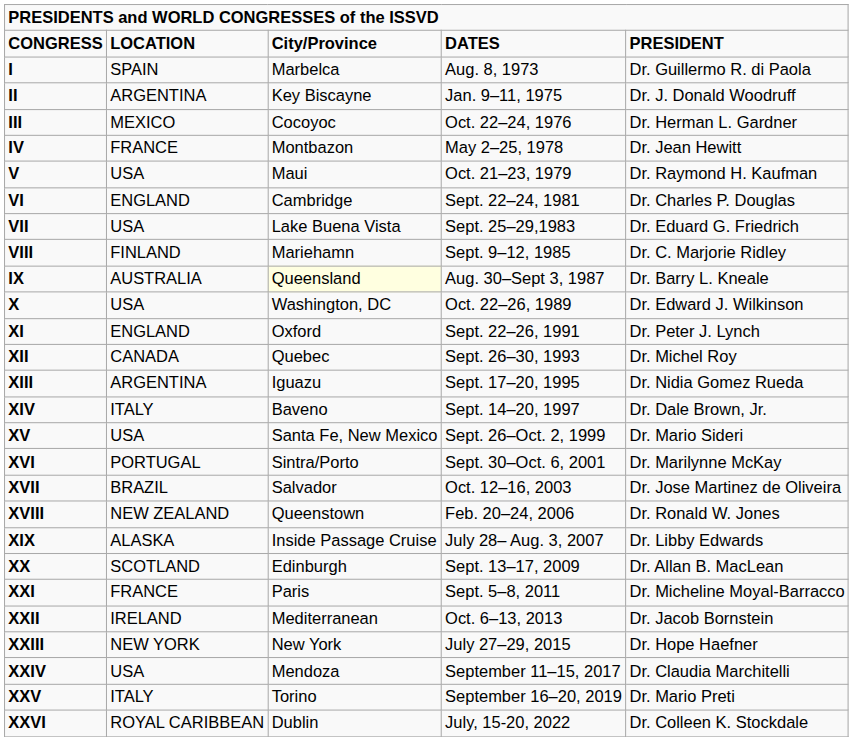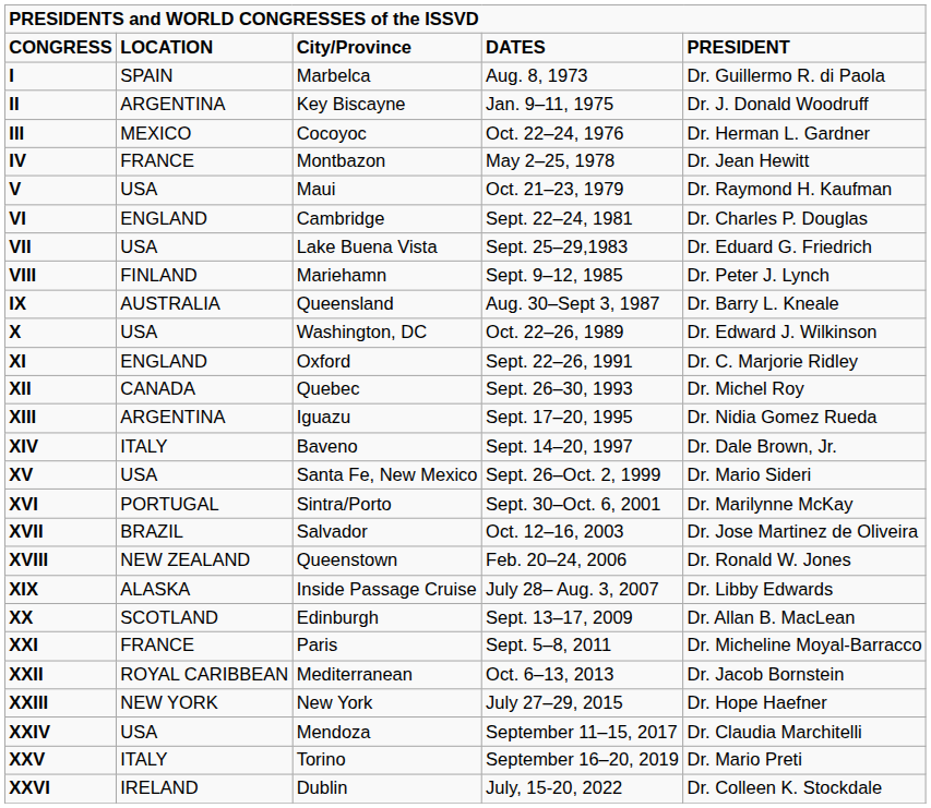 <table class="wikitable">
 <tr>
 <td colspan="5"><strong>PRESIDENTS and WORLD CONGRESSES of the ISSVD</strong></td>
 </tr>
 <tr>
 <td><strong>CONGRESS</strong></td>
 <td><strong>LOCATION</strong></td>
 <td><strong>City/Province</strong></td>
 <td><strong>DATES</strong></td>
 <td><strong>PRESIDENT</strong></td>
 </tr>
 <tr>
 <td><strong>I</strong></td>
 <td>SPAIN</td>
 <td>Marbelca</td>
 <td>Aug. 8, 1973</td>
 <td>Dr. Guillermo R. di Paola</td>
 </tr>
 <tr>
 <td><strong>II</strong></td>
 <td>ARGENTINA</td>
 <td>Key Biscayne</td>
 <td>Jan. 9–11, 1975</td>
 <td>Dr. J. Donald Woodruff</td>
 </tr>
 <tr>
 <td><strong>III</strong></td>
 <td>MEXICO</td>
 <td>Cocoyoc</td>
 <td>Oct. 22–24, 1976</td>
 <td>Dr. Herman L. Gardner</td>
 </tr>
 <tr>
 <td><strong>IV</strong></td>
 <td>FRANCE</td>
 <td>Montbazon</td>
 <td>May 2–25, 1978</td>
 <td>Dr. Jean Hewitt</td>
 </tr>
 <tr>
 <td><strong>V</strong></td>
 <td>USA</td>
 <td>Maui</td>
 <td>Oct. 21–23, 1979</td>
 <td>Dr. Raymond H. Kaufman</td>
 </tr>
 <tr>
 <td><strong>VI</strong></td>
 <td>ENGLAND</td>
 <td>Cambridge</td>
 <td>Sept. 22–24, 1981</td>
 <td>Dr. Charles P. Douglas</td>
 </tr>
 <tr>
 <td><strong>VII</strong></td>
 <td>USA</td>
 <td>Lake Buena Vista</td>
 <td>Sept. 25–29,1983</td>
 <td>Dr. Eduard G. Friedrich</td>
 </tr>
 <tr>
 <td><strong>VIII</strong></td>
 <td>FINLAND</td>
 <td>Mariehamn</td>
 <td>Sept. 9–12, 1985</td>
-<td>Dr. C. Marjorie Ridley</td>
+<td>Dr. Peter J. Lynch</td>
 </tr>
 <tr>
 <td><strong>IX</strong></td>
 <td>AUSTRALIA</td>
-<td style="background: lightyellow;">Queensland</td>
+<td>Queensland</td>
 <td>Aug. 30–Sept 3, 1987</td>
 <td>Dr. Barry L. Kneale</td>
 </tr>
 <tr>
 <td><strong>X</strong></td>
 <td>USA</td>
 <td>Washington, DC</td>
 <td>Oct. 22–26, 1989</td>
 <td>Dr. Edward J. Wilkinson</td>
 </tr>
 <tr>
 <td><strong>XI</strong></td>
 <td>ENGLAND</td>
 <td>Oxford</td>
 <td>Sept. 22–26, 1991</td>
-<td>Dr. Peter J. Lynch</td>
+<td>Dr. C. Marjorie Ridley</td>
 </tr>
 <tr>
 <td><strong>XII</strong></td>
 <td>CANADA</td>
 <td>Quebec</td>
 <td>Sept. 26–30, 1993</td>
 <td>Dr. Michel Roy</td>
 </tr>
 <tr>
 <td><strong>XIII</strong></td>
 <td>ARGENTINA</td>
 <td>Iguazu</td>
 <td>Sept. 17–20, 1995</td>
 <td>Dr. Nidia Gomez Rueda</td>
 </tr>
 <tr>
 <td><strong>XIV</strong></td>
 <td>ITALY</td>
 <td>Baveno</td>
 <td>Sept. 14–20, 1997</td>
 <td>Dr. Dale Brown, Jr.</td>
 </tr>
 <tr>
 <td><strong>XV</strong></td>
 <td>USA</td>
 <td>Santa Fe, New Mexico</td>
 <td>Sept. 26–Oct. 2, 1999</td>
 <td>Dr. Mario Sideri</td>
 </tr>
 <tr>
 <td><strong>XVI</strong></td>
 <td>PORTUGAL</td>
 <td>Sintra/Porto</td>
 <td>Sept. 30–Oct. 6, 2001</td>
 <td>Dr. Marilynne McKay</td>
 </tr>
 <tr>
 <td><strong>XVII</strong></td>
 <td>BRAZIL</td>
 <td>Salvador</td>
 <td>Oct. 12–16, 2003</td>
 <td>Dr. Jose Martinez de Oliveira</td>
 </tr>
 <tr>
 <td><strong>XVIII</strong></td>
 <td>NEW ZEALAND</td>
 <td>Queenstown</td>
 <td>Feb. 20–24, 2006</td>
 <td>Dr. Ronald W. Jones</td>
 </tr>
 <tr>
 <td><strong>XIX</strong></td>
 <td>ALASKA</td>
 <td>Inside Passage Cruise</td>
 <td>July 28– Aug. 3, 2007</td>
 <td>Dr. Libby Edwards</td>
 </tr>
 <tr>
 <td><strong>XX</strong></td>
 <td>SCOTLAND</td>
 <td>Edinburgh</td>
 <td>Sept. 13–17, 2009</td>
 <td>Dr. Allan B. MacLean</td>
 </tr>
 <tr>
 <td><strong>XXI</strong></td>
 <td>FRANCE</td>
 <td>Paris</td>
 <td>Sept. 5–8, 2011</td>
 <td>Dr. Micheline Moyal-Barracco</td>
 </tr>
 <tr>
 <td><strong>XXII</strong></td>
-<td>IRELAND</td>
+<td>ROYAL CARIBBEAN</td>
 <td>Mediterranean</td>
 <td>Oct. 6–13, 2013</td>
 <td>Dr. Jacob Bornstein</td>
 </tr>
 <tr>
 <td><strong>XXIII</strong></td>
 <td>NEW YORK</td>
 <td>New York</td>
 <td>July 27–29, 2015</td>
 <td>Dr. Hope Haefner</td>
 </tr>
 <tr>
 <td><strong>XXIV</strong></td>
 <td>USA</td>
 <td>Mendoza</td>
 <td>September 11–15, 2017</td>
 <td>Dr. Claudia Marchitelli</td>
 </tr>
 <tr>
 <td><strong>XXV</strong></td>
 <td>ITALY</td>
 <td>Torino</td>
 <td>September 16–20, 2019</td>
 <td>Dr. Mario Preti</td>
 </tr>
 <tr>
 <td><strong>XXVI</strong></td>
-<td>ROYAL CARIBBEAN</td>
+<td>IRELAND</td>
 <td>Dublin</td>
 <td>July, 15-20, 2022</td>
 <td>Dr. Colleen K. Stockdale</td>
 </tr>
 </table>
